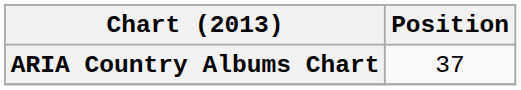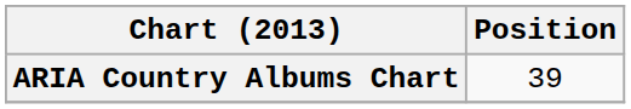 <table class="wikitable sortable plainrowheaders" style="text-align:center">
 <tr>
 <th scope="col">Chart (2013)</th>
 <th scope="col">Position</th>
 </tr>
 <tr>
 <th scope="row">ARIA Country Albums Chart</th>
-<td>37</td>
+<td>39</td>
 </tr>
 <tr>
 </tr>
 </table>
